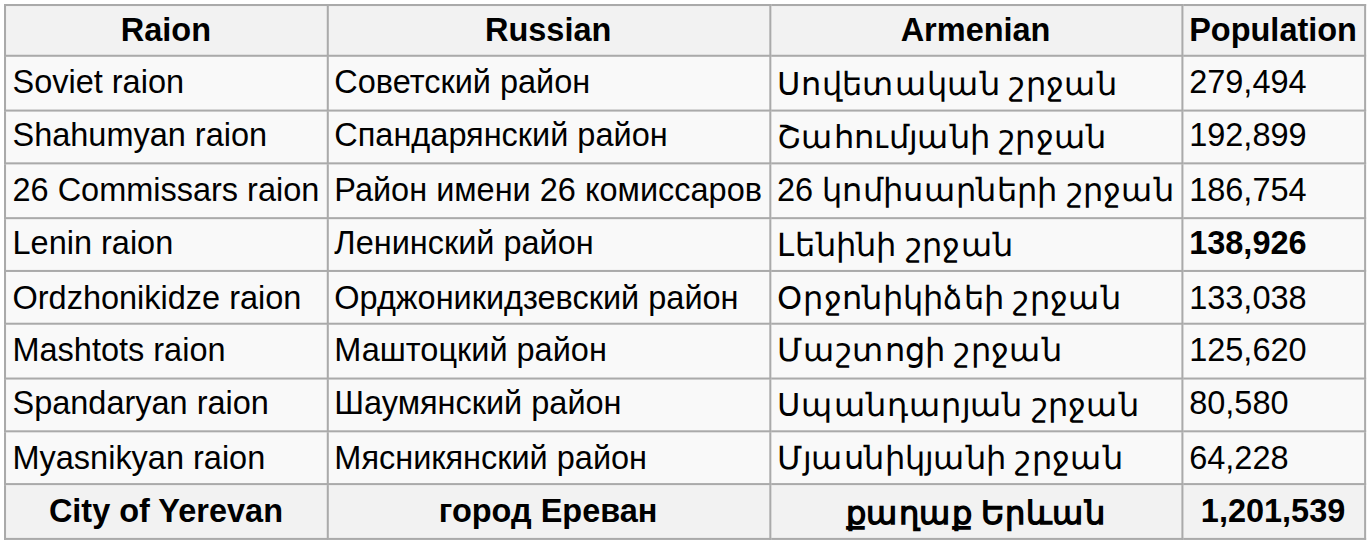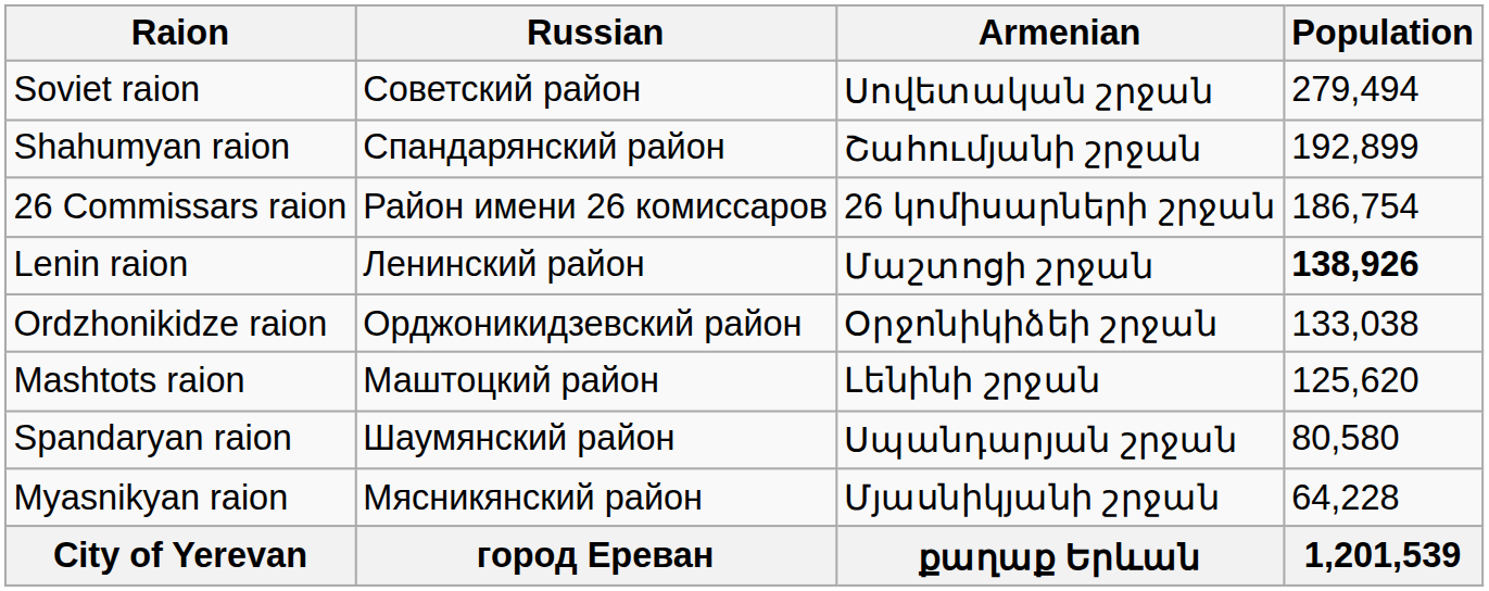 <table class="wikitable">
 <tr>
 <th>Raion</th>
 <th>Russian</th>
 <th>Armenian</th>
 <th>Population</th>
 </tr>
 <tr>
 <td>Soviet raion</td>
 <td>Советский район</td>
 <td>Սովետական շրջան</td>
 <td>279,494</td>
 </tr>
 <tr>
 <td>Shahumyan raion</td>
 <td>Спандарянский район</td>
 <td>Շահումյանի շրջան</td>
 <td>192,899</td>
 </tr>
 <tr>
 <td>26 Commissars raion</td>
 <td>Район имени 26 комиссаров</td>
 <td>26 կոմիսարների շրջան</td>
 <td>186,754</td>
 </tr>
 <tr>
 <td>Lenin raion</td>
 <td>Ленинский район</td>
-<td>Լենինի շրջան</td>
+<td>Մաշտոցի շրջան</td>
 <td><strong>138,926</strong></td>
 </tr>
 <tr>
 <td>Ordzhonikidze raion</td>
 <td>Орджоникидзевский район</td>
 <td>Օրջոնիկիձեի շրջան</td>
 <td>133,038</td>
 </tr>
 <tr>
 <td>Mashtots raion</td>
 <td>Маштоцкий район</td>
-<td>Մաշտոցի շրջան</td>
+<td>Լենինի շրջան</td>
 <td>125,620</td>
 </tr>
 <tr>
 <td>Spandaryan raion</td>
 <td>Шаумянский район</td>
 <td>Սպանդարյան շրջան</td>
 <td>80,580</td>
 </tr>
 <tr>
 <td>Myasnikyan raion</td>
 <td>Мясникянский район</td>
 <td>Մյասնիկյանի շրջան</td>
 <td>64,228</td>
 </tr>
 <tr>
 <th>City of Yerevan</th>
 <th>город Ереван</th>
 <th>քաղաք Երևան</th>
 <th>1,201,539</th>
 </tr>
 </table>
